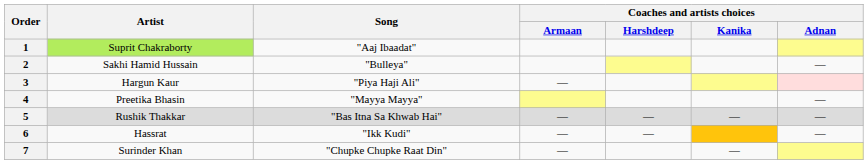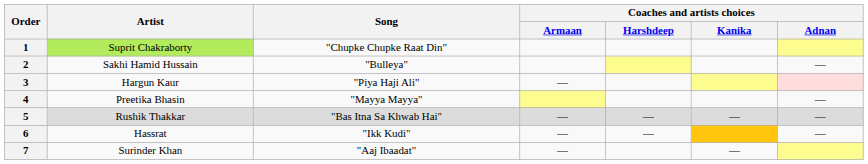 <table class="wikitable" style="text-align:center; width:100%;">
 <tr>
 <th scope="col" rowspan="2" style="width:05%;">Order</th>
 <th scope="col" rowspan="2" style="width:24%;">Artist</th>
 <th scope="col" rowspan="2" style="width:31%;">Song</th>
 <th colspan="4" style="width:40%;">Coaches and artists choices</th>
 </tr>
 <tr>
 <th style="width:10%;"><a href='#'>Armaan</a></th>
 <th style="width:10%;"><a href='#'>Harshdeep</a></th>
 <th style="width:10%;"><a href='#'>Kanika</a></th>
 <th style="width:10%;"><a href='#'>Adnan</a></th>
 </tr>
 <tr>
 <th>1</th>
 <td style="background-color:#B2EC5D;">Suprit Chakraborty</td>
-<td>"Aaj Ibaadat"</td>
+<td>"Chupke Chupke Raat Din"</td>
 <td> <strong></strong> </td>
 <td> <strong></strong> </td>
 <td> <strong></strong> </td>
 <td style="background-color:#FDFC8F;"> <strong></strong> </td>
 </tr>
 <tr>
 <th>2</th>
 <td>Sakhi Hamid Hussain</td>
 <td>"Bulleya"</td>
 <td> <strong></strong> </td>
 <td style="background-color:#FDFC8F;"> <strong></strong> </td>
 <td> <strong></strong> </td>
 <td>—</td>
 </tr>
 <tr>
 <th>3</th>
 <td>Hargun Kaur</td>
 <td>"Piya Haji Ali"</td>
 <td>—</td>
 <td> <strong></strong> </td>
 <td style="background-color:#FDFC8F;"> <strong></strong> </td>
 <td style="background-color:#ffdddd;"> <strong></strong> </td>
 </tr>
 <tr>
 <th>4</th>
 <td>Preetika Bhasin</td>
 <td>"Mayya Mayya"</td>
 <td style="background-color:#FDFC8F;"> <strong></strong> </td>
 <td> <strong></strong> </td>
 <td> <strong></strong> </td>
 <td>—</td>
 </tr>
 <tr>
 <th>5</th>
 <td style="background-color:#DCDCDC;">Rushik Thakkar</td>
 <td style="background-color:#DCDCDC;">"Bas Itna Sa Khwab Hai"</td>
 <td style="background-color:#DCDCDC;">—</td>
 <td style="background-color:#DCDCDC;">—</td>
 <td style="background-color:#DCDCDC;">—</td>
 <td style="background-color:#DCDCDC;">—</td>
 </tr>
 <tr>
 <th>6</th>
 <td>Hassrat</td>
 <td>"Ikk Kudi"</td>
 <td>—</td>
 <td>—</td>
 <td style="background-color:#FFC40C;"> <strong></strong> </td>
 <td>—</td>
 </tr>
 <tr>
 <th>7</th>
 <td>Surinder Khan</td>
-<td>"Chupke Chupke Raat Din"</td>
+<td>"Aaj Ibaadat"</td>
 <td>—</td>
 <td> <strong></strong> </td>
 <td>—</td>
 <td style="background-color:#FDFC8F;"> <strong></strong> </td>
 </tr>
 </table>
